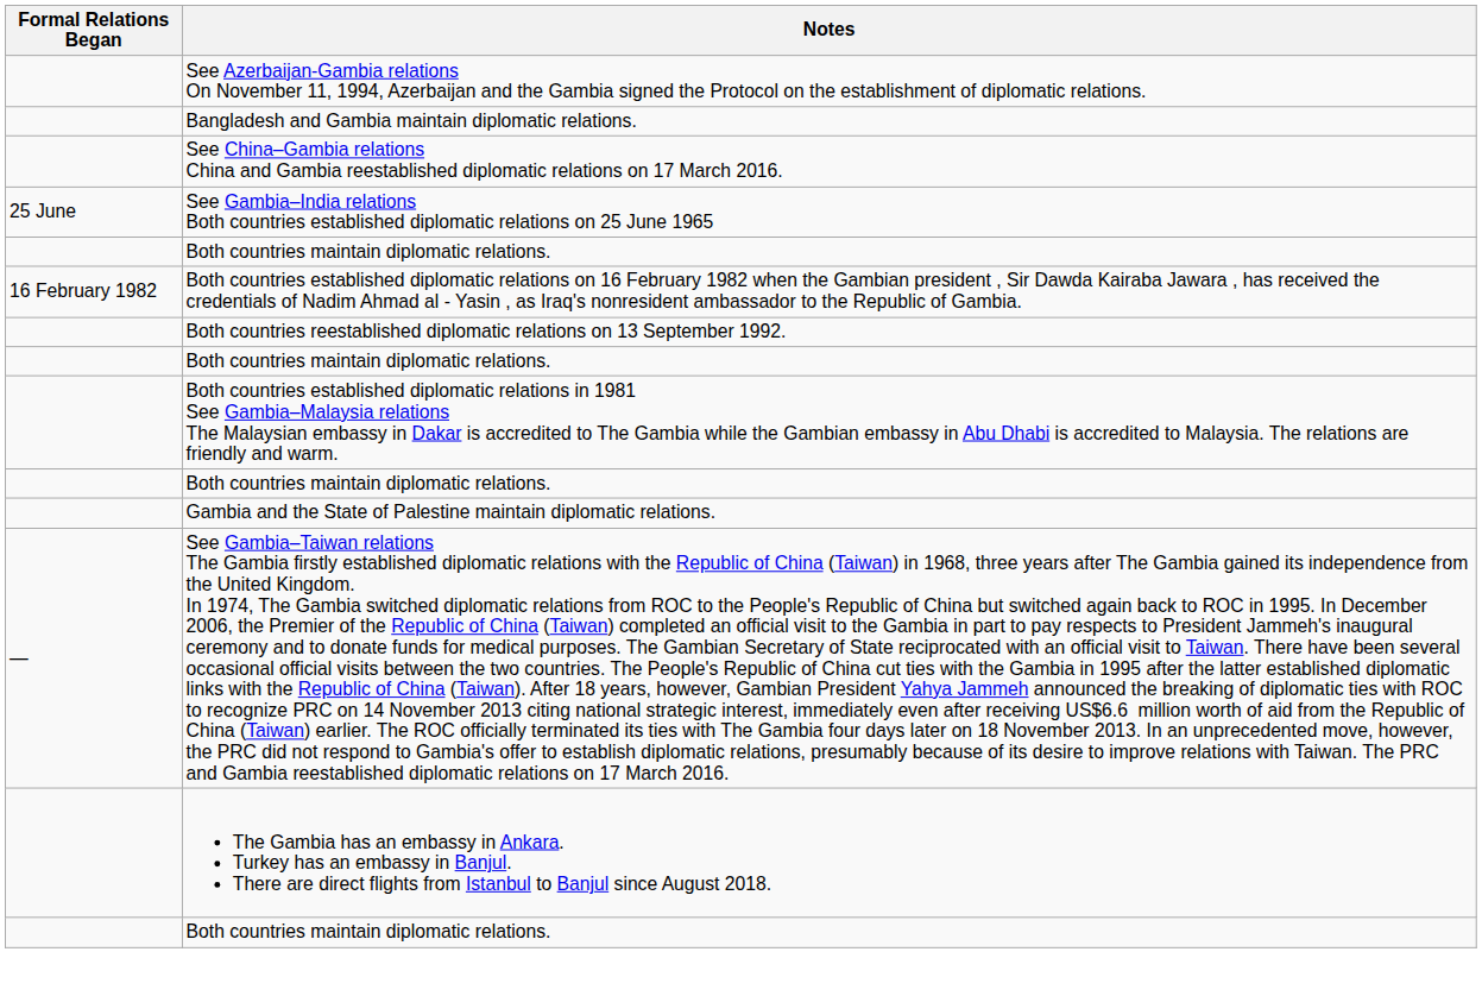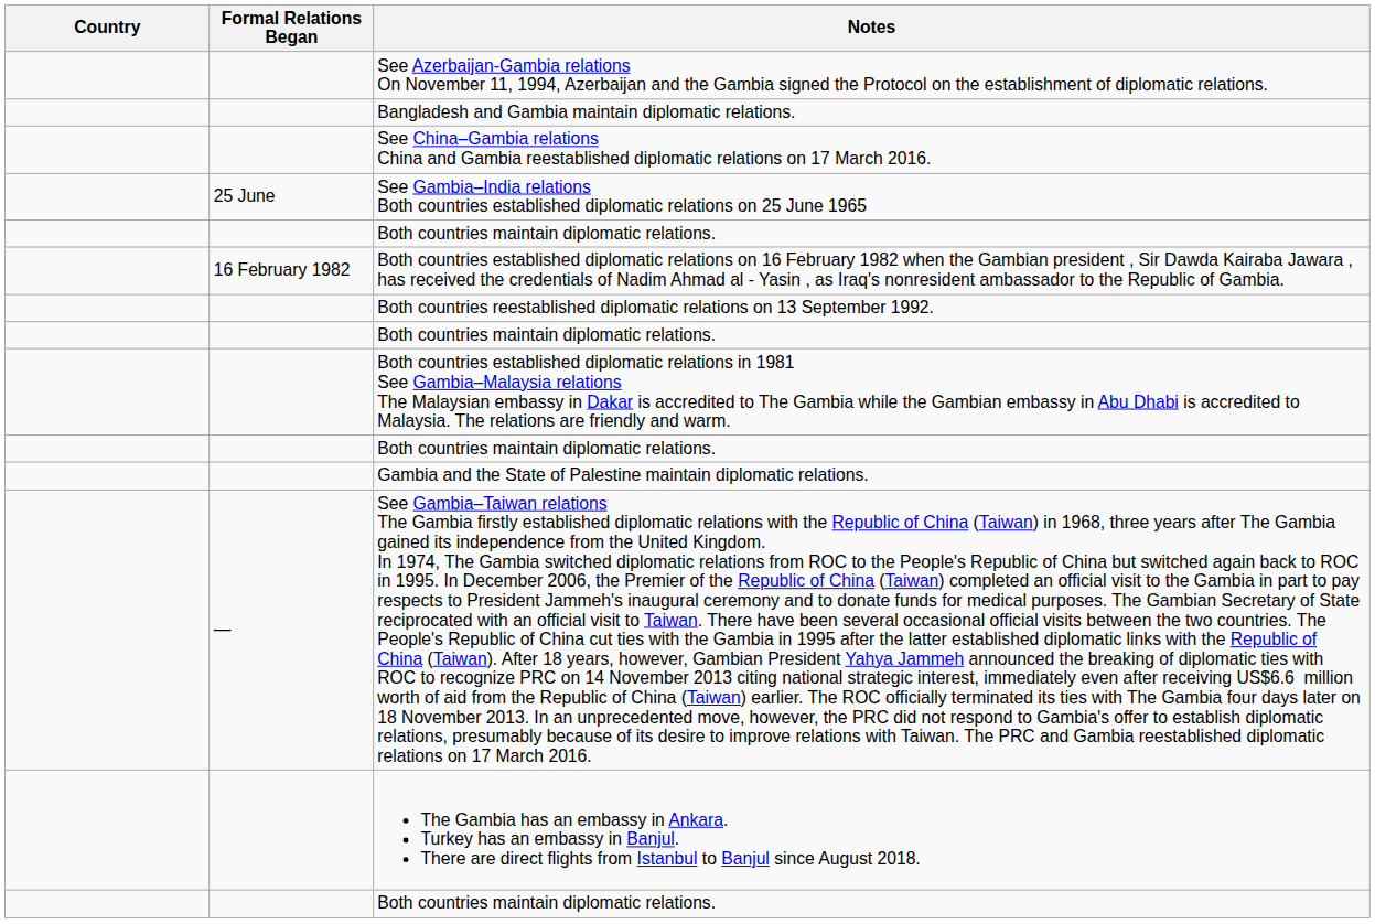 <table class="wikitable sortable" style="width:100%; margin:auto;">
 <tr h>
+<th style="width:15%;">Country</th>
 <th style="width:12%;">Formal Relations Began</th>
 <th>Notes</th>
 </tr>
 <tr>
 <td></td>
+<td></td>
 <td>See <a href='#'>Azerbaijan-Gambia relations</a><br>On November 11, 1994, Azerbaijan and the Gambia signed the Protocol on the establishment of diplomatic relations.</td>
 </tr>
 <tr>
+<td></td>
 <td></td>
 <td>Bangladesh and Gambia maintain diplomatic relations.</td>
 </tr>
 <tr>
 <td></td>
+<td></td>
 <td>See <a href='#'>China–Gambia relations</a><br>China and Gambia reestablished diplomatic relations on 17 March 2016.</td>
 </tr>
 <tr>
+<td></td>
 <td>25 June </td>
 <td>See <a href='#'>Gambia–India relations</a><br>Both countries established diplomatic relations on 25 June 1965</td>
 </tr>
 <tr>
 <td></td>
+<td></td>
 <td>Both countries maintain diplomatic relations.</td>
 </tr>
 <tr>
+<td></td>
 <td>16 February 1982</td>
 <td>Both countries established diplomatic relations on 16 February 1982 when the Gambian president , Sir Dawda Kairaba Jawara , has received the credentials of Nadim Ahmad al - Yasin , as Iraq's nonresident ambassador to the Republic of Gambia.</td>
 </tr>
 <tr>
 <td></td>
+<td></td>
 <td>Both countries reestablished diplomatic relations on 13 September 1992.</td>
 </tr>
 <tr>
+<td></td>
 <td></td>
 <td>Both countries maintain diplomatic relations.</td>
 </tr>
 <tr>
 <td></td>
+<td></td>
 <td>Both countries established diplomatic relations in 1981<br>See <a href='#'>Gambia–Malaysia relations</a><br>The Malaysian embassy in <a href='#'>Dakar</a> is accredited to The Gambia while the Gambian embassy in <a href='#'>Abu Dhabi</a> is accredited to Malaysia. The relations are friendly and warm.</td>
 </tr>
 <tr>
+<td></td>
 <td></td>
 <td>Both countries maintain diplomatic relations.</td>
 </tr>
 <tr>
 <td></td>
+<td></td>
 <td>Gambia and the State of Palestine maintain diplomatic relations.</td>
 </tr>
 <tr>
+<td></td>
 <td>—</td>
 <td>See <a href='#'>Gambia–Taiwan relations</a><br>The Gambia firstly established diplomatic relations with the <a href='#'>Republic of China</a> (<a href='#'>Taiwan</a>) in 1968, three years after The Gambia gained its independence from the United Kingdom.<br>In 1974, The Gambia switched diplomatic relations from ROC to the People's Republic of China but switched again back to ROC in 1995. In December 2006, the Premier of the <a href='#'>Republic of China</a> (<a href='#'>Taiwan</a>) completed an official visit to the Gambia in part to pay respects to President Jammeh's inaugural ceremony and to donate funds for medical purposes. The Gambian Secretary of State reciprocated with an official visit to <a href='#'>Taiwan</a>. There have been several occasional official visits between the two countries. The People's Republic of China cut ties with the Gambia in 1995 after the latter established diplomatic links with the <a href='#'>Republic of China</a> (<a href='#'>Taiwan</a>). After 18 years, however, Gambian President <a href='#'>Yahya Jammeh</a> announced the breaking of diplomatic ties with ROC to recognize PRC on 14 November 2013 citing national strategic interest, immediately even after receiving US$6.6  million worth of aid from the Republic of China (<a href='#'>Taiwan</a>) earlier. The ROC officially terminated its ties with The Gambia four days later on 18 November 2013. In an unprecedented move, however, the PRC did not respond to Gambia's offer to establish diplomatic relations, presumably because of its desire to improve relations with Taiwan. The PRC and Gambia reestablished diplomatic relations on 17 March 2016.</td>
 </tr>
 <tr>
 <td></td>
+<td></td>
 <td><br><ul><li>The Gambia has an embassy in <a href='#'>Ankara</a>.</li><li>Turkey has an embassy in <a href='#'>Banjul</a>.</li><li>There are direct flights from <a href='#'>Istanbul</a> to <a href='#'>Banjul</a> since August 2018.</li></ul></td>
 </tr>
 <tr>
 <td></td>
+<td></td>
 <td>Both countries maintain diplomatic relations.</td>
 </tr>
 </table>
